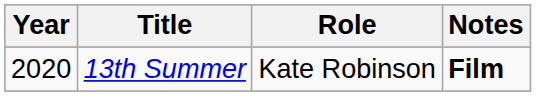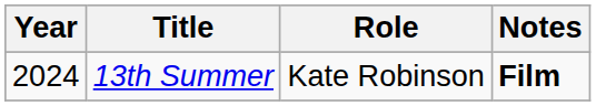 <table class="wikitable">
 <tr>
 <th>Year</th>
 <th>Title</th>
 <th>Role</th>
 <th>Notes</th>
 </tr>
 <tr>
-<td>2020</td>
+<td>2024</td>
 <td><em><a href='#'>13th Summer</a></em></td>
 <td>Kate Robinson</td>
 <td><strong>Film</strong></td>
 </tr>
 </table>
